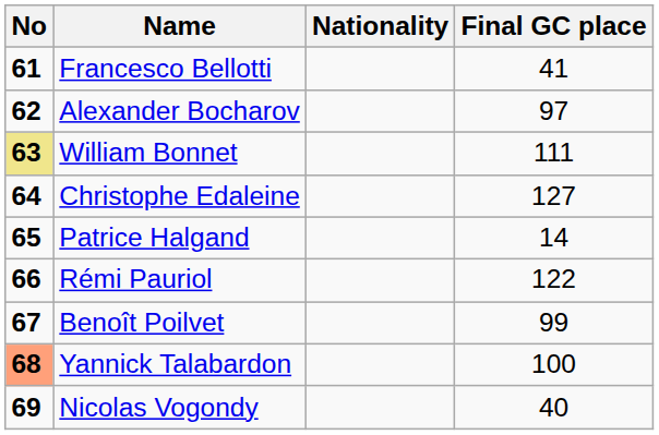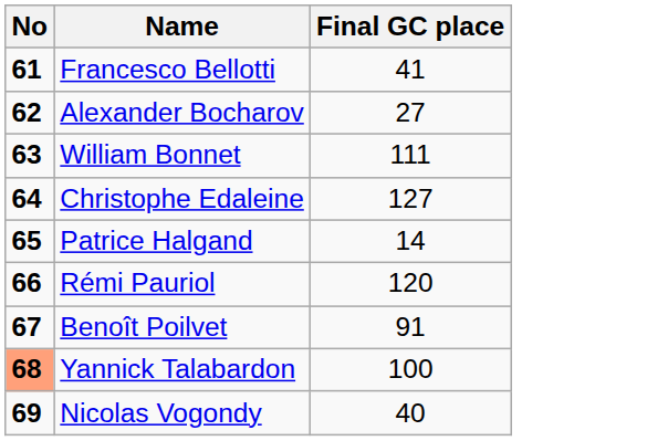 <table class="wikitable">
 <tr>
 <th>No</th>
 <th>Name</th>
-<th>Nationality</th>
 <th>Final GC place</th>
 </tr>
 <tr --->
 <td><strong>61</strong></td>
 <td><a href='#'>Francesco Bellotti</a></td>
-<td></td>
 <td align="center">41</td>
 </tr>
 <tr --->
 <td><strong>62</strong></td>
 <td><a href='#'>Alexander Bocharov</a></td>
-<td></td>
-<td align="center">97</td>
+<td align="center">27</td>
 </tr>
 <tr --->
-<td style="background: khaki;"><strong>63</strong></td>
+<td><strong>63</strong></td>
 <td><a href='#'>William Bonnet</a></td>
-<td></td>
 <td align="center">111</td>
 </tr>
 <tr --->
 <td><strong>64</strong></td>
 <td><a href='#'>Christophe Edaleine</a></td>
-<td></td>
 <td align="center">127</td>
 </tr>
 <tr --->
 <td><strong>65</strong></td>
 <td><a href='#'>Patrice Halgand</a></td>
-<td></td>
 <td align="center">14</td>
 </tr>
 <tr --->
 <td><strong>66</strong></td>
 <td><a href='#'>Rémi Pauriol</a></td>
-<td></td>
-<td align="center">122</td>
+<td align="center">120</td>
 </tr>
 <tr --->
 <td><strong>67</strong></td>
 <td><a href='#'>Benoît Poilvet</a></td>
-<td></td>
-<td align="center">99</td>
+<td align="center">91</td>
 </tr>
 <tr --->
 <td style="background: lightsalmon;"><strong>68</strong></td>
 <td><a href='#'>Yannick Talabardon</a></td>
-<td></td>
 <td align="center">100</td>
 </tr>
 <tr --->
 <td><strong>69</strong></td>
 <td><a href='#'>Nicolas Vogondy</a></td>
-<td></td>
 <td align="center">40</td>
 </tr>
 </table>
